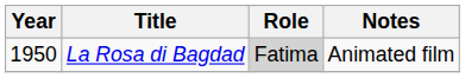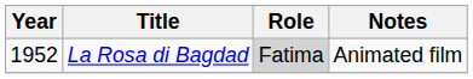 <table class="wikitable plainrowheaders sortable">
 <tr>
 <th scope="col">Year</th>
 <th scope="col">Title</th>
 <th scope="col">Role</th>
 <th scope="col">Notes</th>
 </tr>
 <tr>
-<td>1950</td>
+<td>1952</td>
 <td><em><a href='#'>La Rosa di Bagdad</a></em></td>
 <td style="background: lightgrey;">Fatima</td>
 <td>Animated film</td>
 </tr>
 <tr>
 </tr>
 </table>
